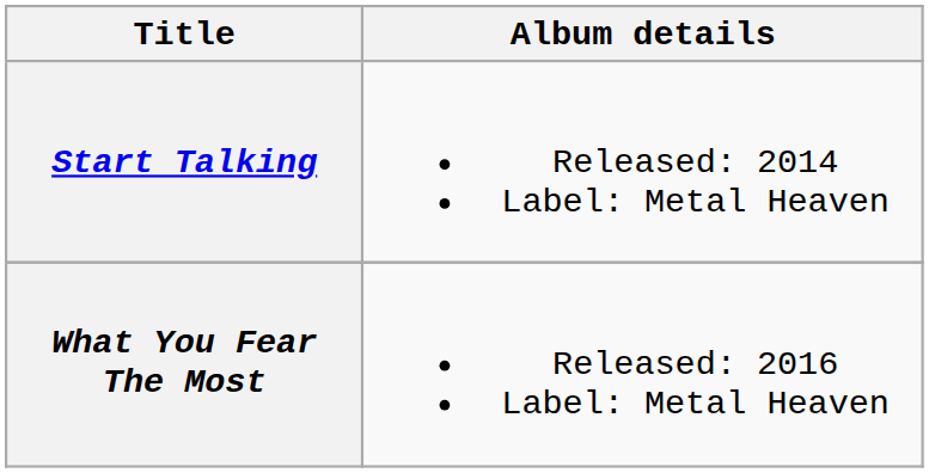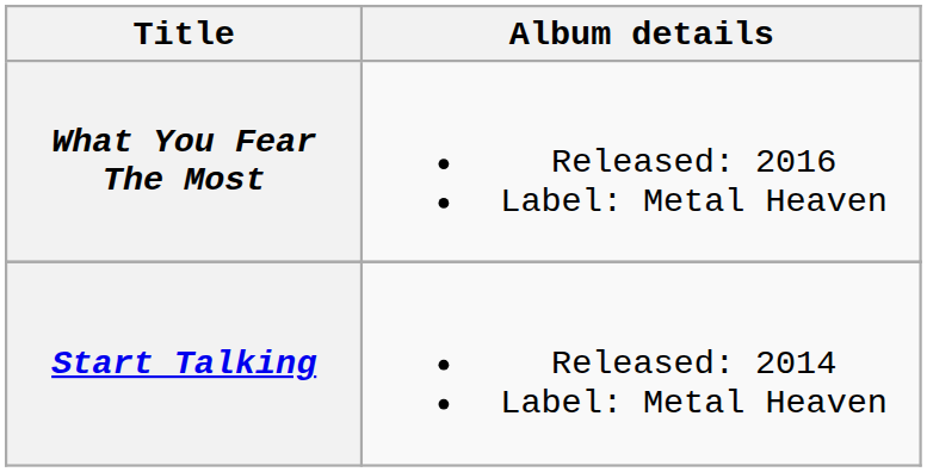 <table class="wikitable plainrowheaders" style="text-align:center;" border="1">
 <tr>
 <th scope="col" style="width:10em;">Title</th>
 <th scope="col" style="width:16em;">Album details</th>
 </tr>
 <tr>
-<th scope="row"><em><a href='#'>Start Talking</a></em></th>
-<td><br><ul><li>Released: 2014</li><li>Label: Metal Heaven</li></ul></td>
+<th scope="row"><em>What You Fear The Most</em></th>
+<td><br><ul><li>Released: 2016</li><li>Label: Metal Heaven</li></ul></td>
 </tr>
 <tr>
 </tr>
 <tr>
 </tr>
 <tr>
-<th scope="row"><em>What You Fear The Most</em></th>
-<td><br><ul><li>Released: 2016</li><li>Label: Metal Heaven</li></ul></td>
+<th scope="row"><em><a href='#'>Start Talking</a></em></th>
+<td><br><ul><li>Released: 2014</li><li>Label: Metal Heaven</li></ul></td>
 </tr>
 </table>
